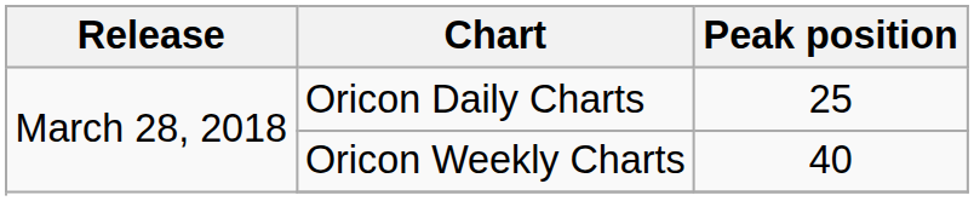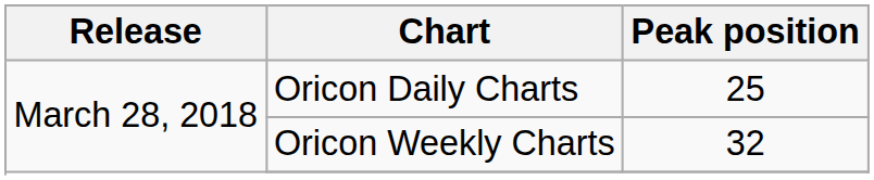 <table class="wikitable">
 <tr>
 <th>Release</th>
 <th>Chart</th>
 <th>Peak position</th>
 </tr>
 <tr>
 <td rowspan="4">March 28, 2018</td>
 <td>Oricon Daily Charts</td>
 <td align="center">25</td>
 </tr>
 <tr>
 <td>Oricon Weekly Charts</td>
-<td align="center">40</td>
+<td align="center">32</td>
 </tr>
 <tr 　>
 </tr>
 </table>
